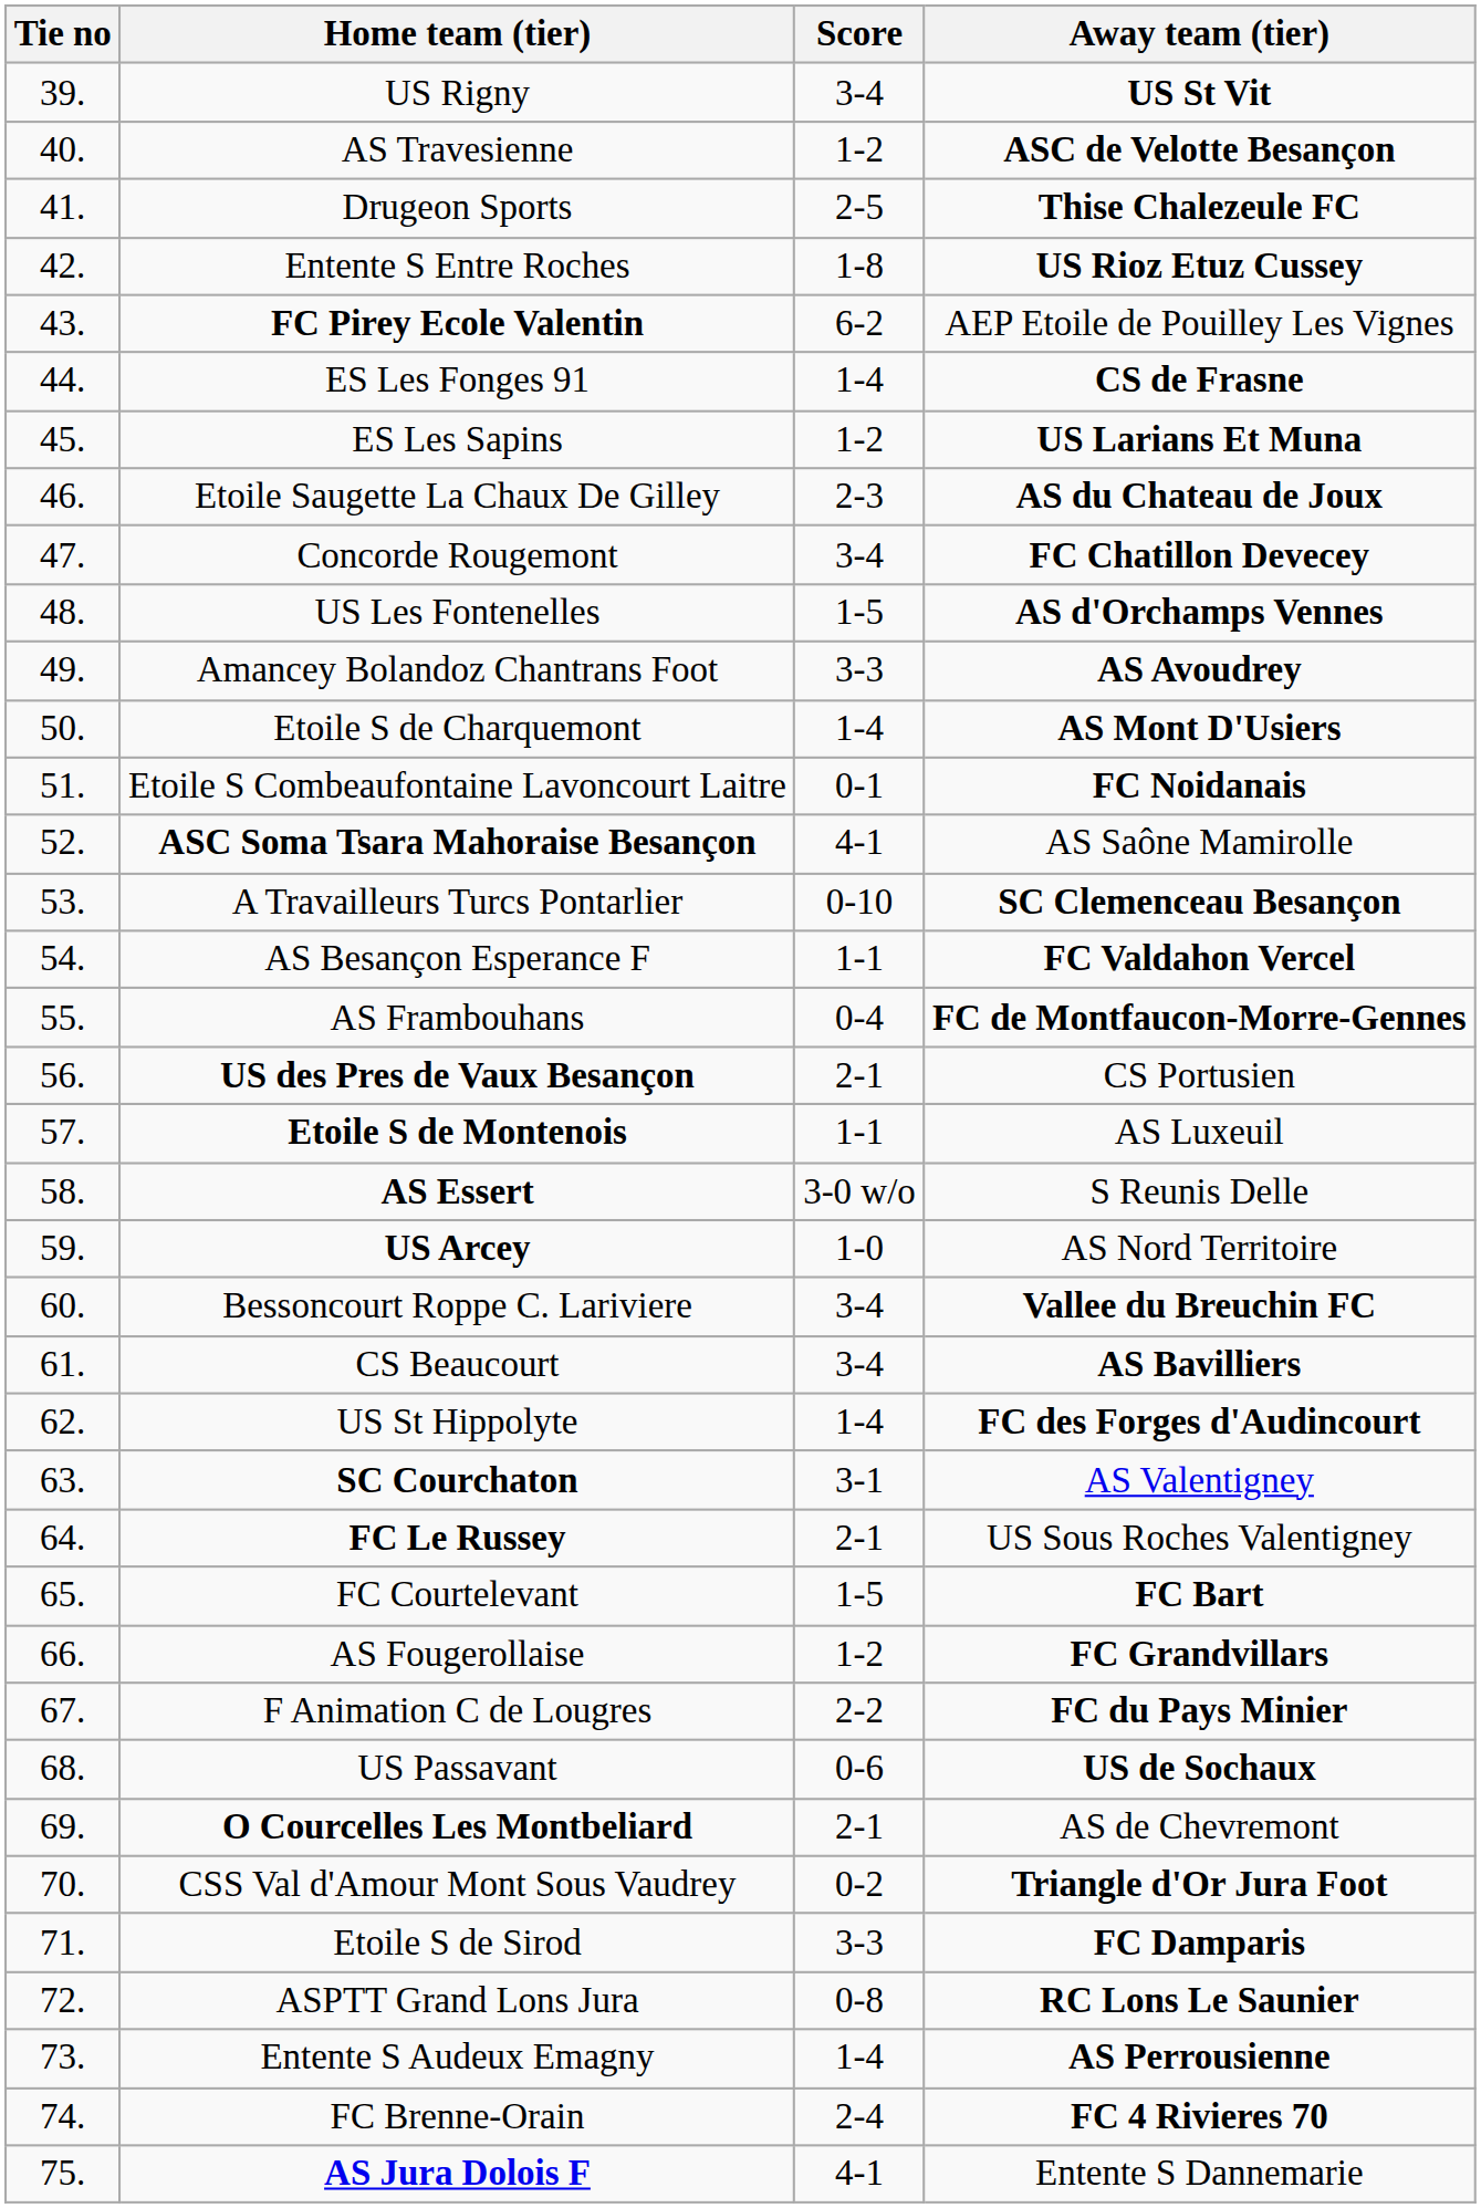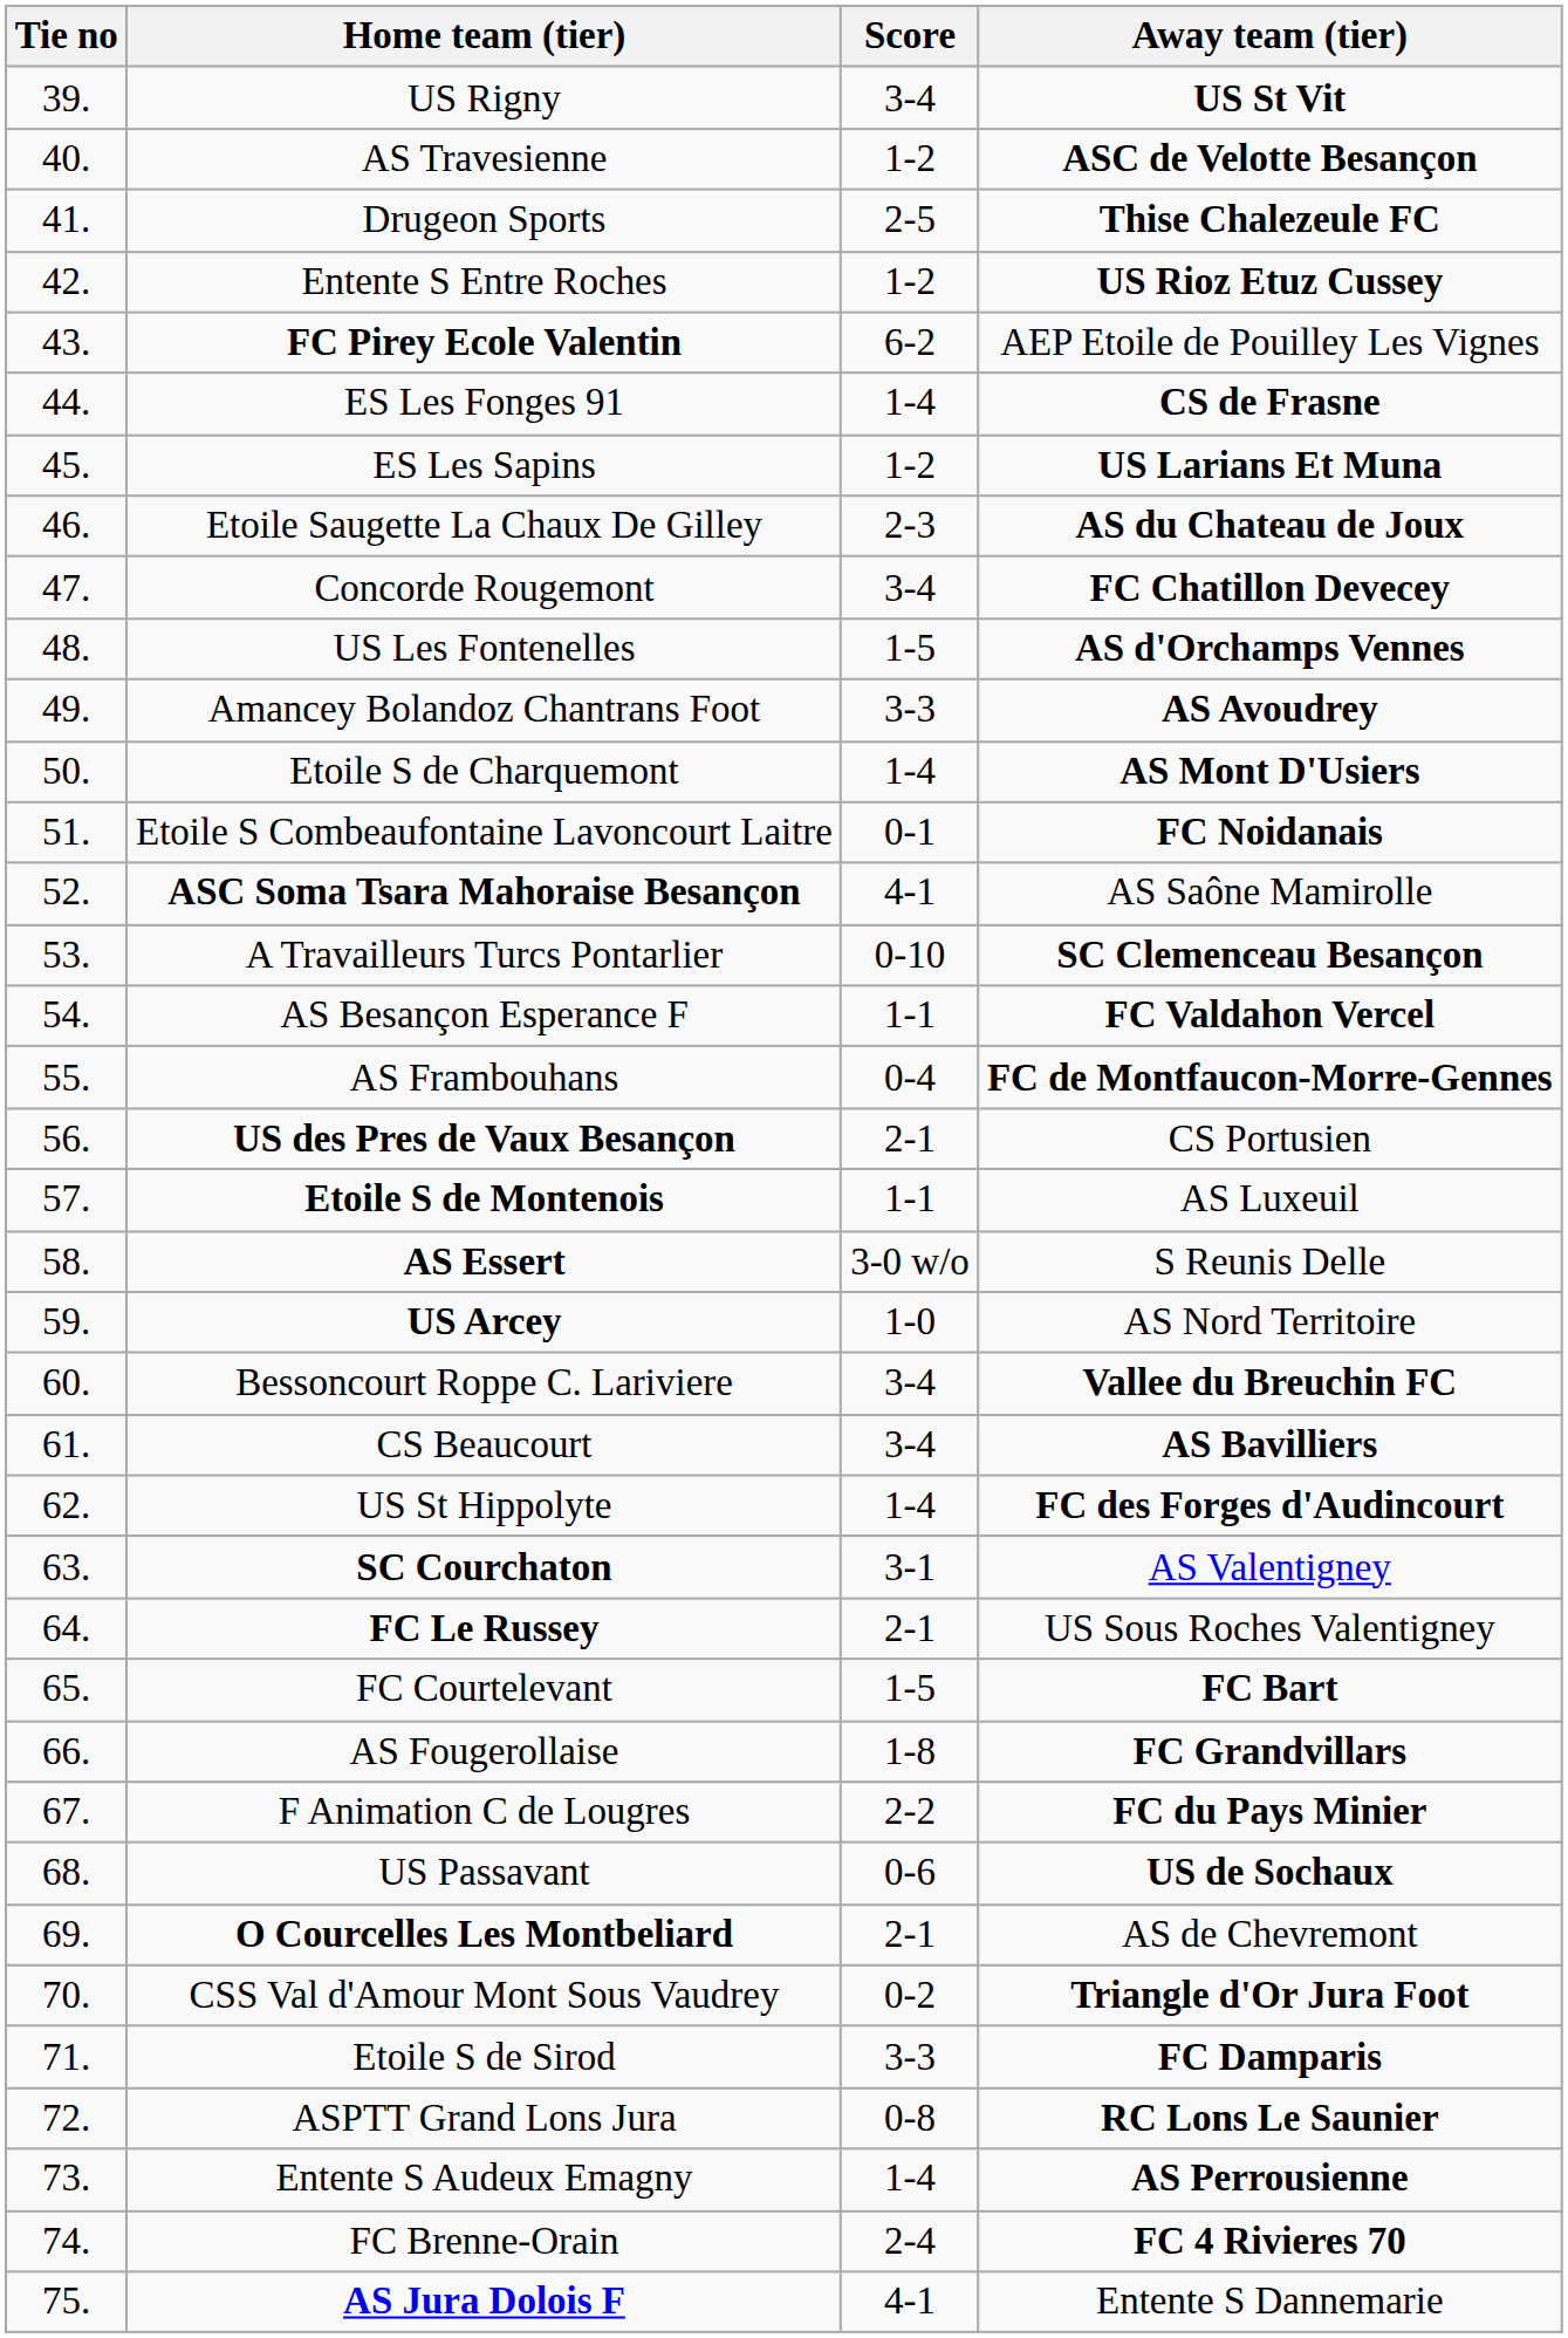 <table class="wikitable" style="text-align: center">
 <tr>
 <th>Tie no</th>
 <th>Home team (tier)</th>
 <th>Score</th>
 <th>Away team (tier)</th>
 </tr>
 <tr>
 <td>39.</td>
 <td>US Rigny</td>
 <td>3-4 </td>
 <td><strong>US St Vit</strong></td>
 </tr>
 <tr>
 <td>40.</td>
 <td>AS Travesienne</td>
 <td>1-2</td>
 <td><strong>ASC de Velotte Besançon</strong></td>
 </tr>
 <tr>
 <td>41.</td>
 <td>Drugeon Sports</td>
 <td>2-5</td>
 <td><strong>Thise Chalezeule FC</strong></td>
 </tr>
 <tr>
 <td>42.</td>
 <td>Entente S Entre Roches</td>
-<td>1-8</td>
+<td>1-2</td>
 <td><strong>US Rioz Etuz Cussey</strong></td>
 </tr>
 <tr>
 <td>43.</td>
 <td><strong>FC Pirey Ecole Valentin</strong></td>
 <td>6-2 </td>
 <td>AEP Etoile de Pouilley Les Vignes</td>
 </tr>
 <tr>
 <td>44.</td>
 <td>ES Les Fonges 91</td>
 <td>1-4</td>
 <td><strong>CS de Frasne</strong></td>
 </tr>
 <tr>
 <td>45.</td>
 <td>ES Les Sapins</td>
 <td>1-2</td>
 <td><strong>US Larians Et Muna</strong></td>
 </tr>
 <tr>
 <td>46.</td>
 <td>Etoile Saugette La Chaux De Gilley</td>
 <td>2-3</td>
 <td><strong>AS du Chateau de Joux</strong></td>
 </tr>
 <tr>
 <td>47.</td>
 <td>Concorde Rougemont</td>
 <td>3-4 </td>
 <td><strong>FC Chatillon Devecey</strong></td>
 </tr>
 <tr>
 <td>48.</td>
 <td>US Les Fontenelles</td>
 <td>1-5</td>
 <td><strong>AS d'Orchamps Vennes</strong></td>
 </tr>
 <tr>
 <td>49.</td>
 <td>Amancey Bolandoz Chantrans Foot</td>
 <td>3-3 </td>
 <td><strong>AS Avoudrey</strong></td>
 </tr>
 <tr>
 <td>50.</td>
 <td>Etoile S de Charquemont</td>
 <td>1-4</td>
 <td><strong>AS Mont D'Usiers</strong></td>
 </tr>
 <tr>
 <td>51.</td>
 <td>Etoile S Combeaufontaine Lavoncourt Laitre</td>
 <td>0-1</td>
 <td><strong>FC Noidanais</strong></td>
 </tr>
 <tr>
 <td>52.</td>
 <td><strong>ASC Soma Tsara Mahoraise Besançon</strong></td>
 <td>4-1</td>
 <td>AS Saône Mamirolle</td>
 </tr>
 <tr>
 <td>53.</td>
 <td>A Travailleurs Turcs Pontarlier</td>
 <td>0-10</td>
 <td><strong>SC Clemenceau Besançon</strong></td>
 </tr>
 <tr>
 <td>54.</td>
 <td>AS Besançon Esperance F</td>
 <td>1-1 </td>
 <td><strong>FC Valdahon Vercel</strong></td>
 </tr>
 <tr>
 <td>55.</td>
 <td>AS Frambouhans</td>
 <td>0-4 </td>
 <td><strong>FC de Montfaucon-Morre-Gennes</strong></td>
 </tr>
 <tr>
 <td>56.</td>
 <td><strong>US des Pres de Vaux Besançon</strong></td>
 <td>2-1</td>
 <td>CS Portusien</td>
 </tr>
 <tr>
 <td>57.</td>
 <td><strong>Etoile S de Montenois</strong></td>
 <td>1-1 </td>
 <td>AS Luxeuil</td>
 </tr>
 <tr>
 <td>58.</td>
 <td><strong>AS Essert</strong></td>
 <td>3-0 w/o</td>
 <td>S Reunis Delle</td>
 </tr>
 <tr>
 <td>59.</td>
 <td><strong>US Arcey</strong></td>
 <td>1-0</td>
 <td>AS Nord Territoire</td>
 </tr>
 <tr>
 <td>60.</td>
 <td>Bessoncourt Roppe C. Lariviere</td>
 <td>3-4 </td>
 <td><strong>Vallee du Breuchin FC</strong></td>
 </tr>
 <tr>
 <td>61.</td>
 <td>CS Beaucourt</td>
 <td>3-4 </td>
 <td><strong>AS Bavilliers</strong></td>
 </tr>
 <tr>
 <td>62.</td>
 <td>US St Hippolyte</td>
 <td>1-4</td>
 <td><strong>FC des Forges d'Audincourt</strong></td>
 </tr>
 <tr>
 <td>63.</td>
 <td><strong>SC Courchaton</strong></td>
 <td>3-1</td>
 <td><a href='#'>AS Valentigney</a></td>
 </tr>
 <tr>
 <td>64.</td>
 <td><strong>FC Le Russey</strong></td>
 <td>2-1</td>
 <td>US Sous Roches Valentigney</td>
 </tr>
 <tr>
 <td>65.</td>
 <td>FC Courtelevant</td>
 <td>1-5</td>
 <td><strong>FC Bart</strong></td>
 </tr>
 <tr>
 <td>66.</td>
 <td>AS Fougerollaise</td>
-<td>1-2</td>
+<td>1-8</td>
 <td><strong>FC Grandvillars</strong></td>
 </tr>
 <tr>
 <td>67.</td>
 <td>F Animation C de Lougres</td>
 <td>2-2 </td>
 <td><strong>FC du Pays Minier</strong></td>
 </tr>
 <tr>
 <td>68.</td>
 <td>US Passavant</td>
 <td>0-6</td>
 <td><strong>US de Sochaux</strong></td>
 </tr>
 <tr>
 <td>69.</td>
 <td><strong>O Courcelles Les Montbeliard</strong></td>
 <td>2-1</td>
 <td>AS de Chevremont</td>
 </tr>
 <tr>
 <td>70.</td>
 <td>CSS Val d'Amour Mont Sous Vaudrey</td>
 <td>0-2</td>
 <td><strong>Triangle d'Or Jura Foot</strong></td>
 </tr>
 <tr>
 <td>71.</td>
 <td>Etoile S de Sirod</td>
 <td>3-3 </td>
 <td><strong>FC Damparis</strong></td>
 </tr>
 <tr>
 <td>72.</td>
 <td>ASPTT Grand Lons Jura</td>
 <td>0-8</td>
 <td><strong>RC Lons Le Saunier</strong></td>
 </tr>
 <tr>
 <td>73.</td>
 <td>Entente S Audeux Emagny</td>
 <td>1-4</td>
 <td><strong>AS Perrousienne</strong></td>
 </tr>
 <tr>
 <td>74.</td>
 <td>FC Brenne-Orain</td>
 <td>2-4</td>
 <td><strong>FC 4 Rivieres 70</strong></td>
 </tr>
 <tr>
 <td>75.</td>
 <td><strong><a href='#'>AS Jura Dolois F</a></strong></td>
 <td>4-1</td>
 <td>Entente S Dannemarie</td>
 </tr>
 </table>
